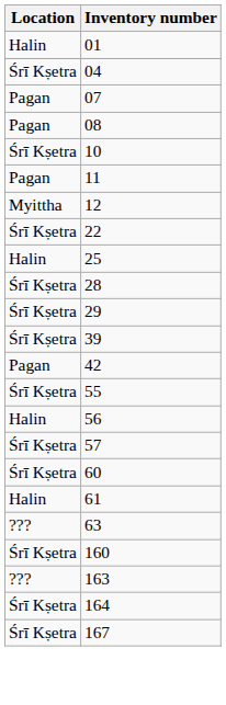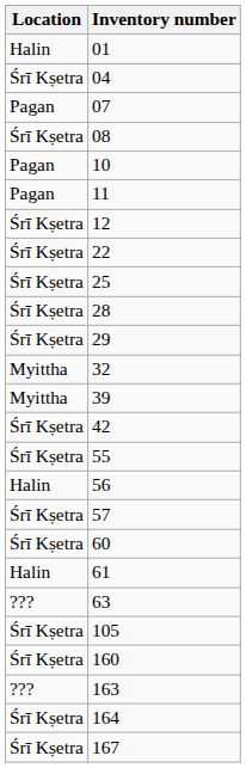 <table class="wikitable">
 <tr>
 <th>Location</th>
 <th>Inventory number</th>
 </tr>
 <tr>
 <td>Halin</td>
 <td>01</td>
 </tr>
 <tr>
 </tr>
 <tr>
 <td>Śrī Kṣetra</td>
 <td>04</td>
 </tr>
 <tr>
 <td>Pagan</td>
 <td>07</td>
 </tr>
 <tr>
-<td>Pagan</td>
+<td>Śrī Kṣetra</td>
 <td>08</td>
 </tr>
 <tr>
-<td>Śrī Kṣetra</td>
+<td>Pagan</td>
 <td>10</td>
 </tr>
 <tr>
 <td>Pagan</td>
 <td>11</td>
 </tr>
 <tr>
-<td>Myittha</td>
+<td>Śrī Kṣetra</td>
 <td>12</td>
 </tr>
 <tr>
 <td>Śrī Kṣetra</td>
 <td>22</td>
 </tr>
 <tr>
-<td>Halin</td>
+<td>Śrī Kṣetra</td>
 <td>25</td>
 </tr>
 <tr>
 <td>Śrī Kṣetra</td>
 <td>28</td>
 </tr>
 <tr>
 <td>Śrī Kṣetra</td>
 <td>29</td>
 </tr>
 <tr>
-<td>Śrī Kṣetra</td>
+<td>Myittha</td>
+<td>32</td>
+</tr>
+<tr>
+<td>Myittha</td>
 <td>39</td>
 </tr>
 <tr>
-<td>Pagan</td>
+<td>Śrī Kṣetra</td>
 <td>42</td>
 </tr>
 <tr>
 <td>Śrī Kṣetra</td>
 <td>55</td>
 </tr>
 <tr>
 <td>Halin</td>
 <td>56</td>
 </tr>
 <tr>
 <td>Śrī Kṣetra</td>
 <td>57</td>
 </tr>
 <tr>
 <td>Śrī Kṣetra</td>
 <td>60</td>
 </tr>
 <tr>
 <td>Halin</td>
 <td>61</td>
 </tr>
 <tr>
 <td>???</td>
 <td>63</td>
 </tr>
 <tr>
 <td>Śrī Kṣetra</td>
+<td>105</td>
+</tr>
+<tr>
+<td>Śrī Kṣetra</td>
 <td>160</td>
 </tr>
 <tr>
 <td>???</td>
 <td>163</td>
 </tr>
 <tr>
 <td>Śrī Kṣetra</td>
 <td>164</td>
 </tr>
 <tr>
 <td>Śrī Kṣetra</td>
 <td>167</td>
 </tr>
 </table>
